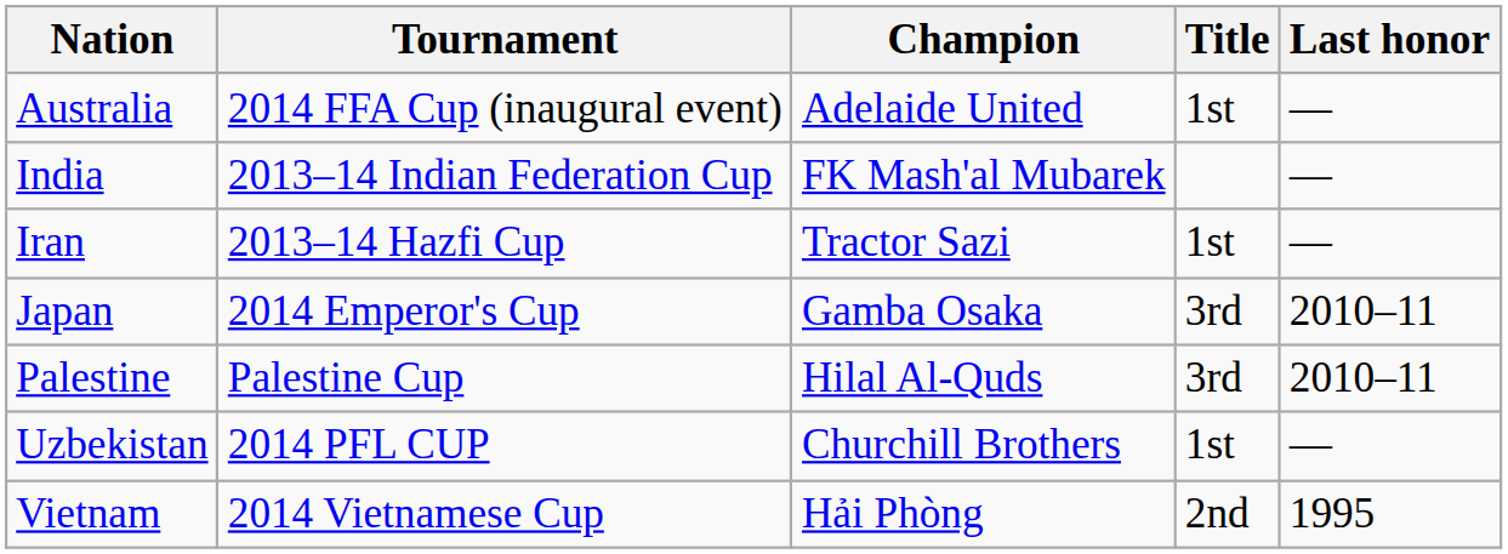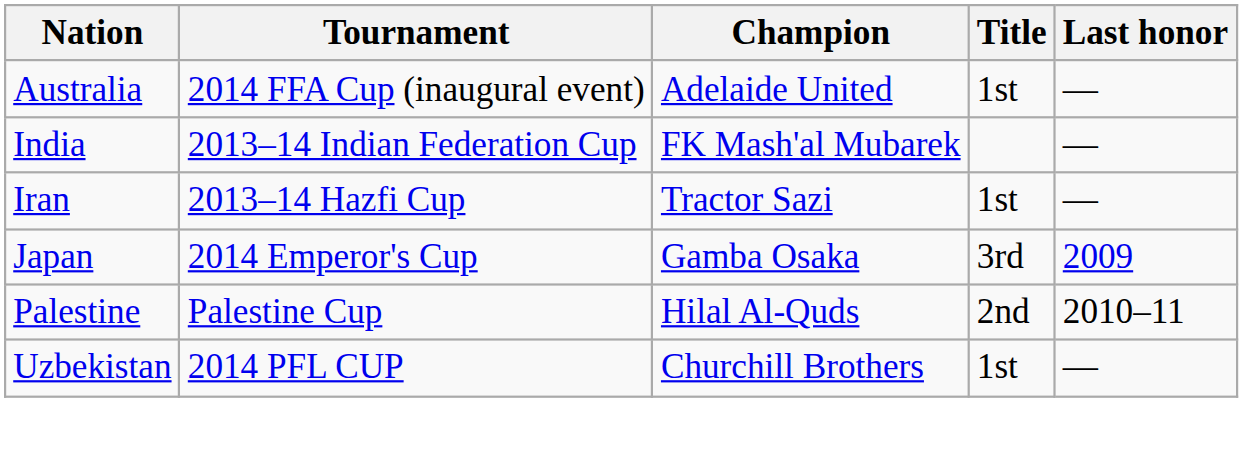 <table class="wikitable sortable">
 <tr>
 <th>Nation</th>
 <th>Tournament</th>
 <th>Champion</th>
 <th data-sort-type="number">Title</th>
 <th>Last honor</th>
 </tr>
 <tr>
 <td> <a href='#'>Australia</a></td>
 <td><a href='#'>2014 FFA Cup</a> (inaugural event)</td>
 <td><a href='#'>Adelaide United</a></td>
 <td>1st</td>
 <td>—</td>
 </tr>
 <tr>
 <td> <a href='#'>India</a></td>
 <td><a href='#'>2013–14 Indian Federation Cup</a></td>
 <td><a href='#'>FK Mash'al Mubarek</a></td>
 <td></td>
 <td>—</td>
 </tr>
 <tr>
 <td> <a href='#'>Iran</a></td>
 <td><a href='#'>2013–14 Hazfi Cup</a></td>
 <td><a href='#'>Tractor Sazi</a></td>
 <td>1st</td>
 <td>—</td>
 </tr>
 <tr>
 <td> <a href='#'>Japan</a></td>
 <td><a href='#'>2014 Emperor's Cup</a></td>
 <td><a href='#'>Gamba Osaka</a></td>
 <td>3rd</td>
-<td>2010–11</td>
+<td><a href='#'>2009</a></td>
 </tr>
 <tr>
 <td> <a href='#'>Palestine</a></td>
 <td><a href='#'>Palestine Cup</a></td>
 <td><a href='#'>Hilal Al-Quds</a></td>
-<td>3rd</td>
+<td>2nd</td>
 <td>2010–11</td>
 </tr>
 <tr>
 <td> <a href='#'>Uzbekistan</a></td>
 <td><a href='#'>2014 PFL CUP</a></td>
 <td><a href='#'>Churchill Brothers</a></td>
 <td>1st</td>
 <td>—</td>
 </tr>
-<tr>
-<td> <a href='#'>Vietnam</a></td>
-<td><a href='#'>2014 Vietnamese Cup</a></td>
-<td><a href='#'>Hải Phòng</a></td>
-<td>2nd</td>
-<td>1995</td>
-</tr>
 </table>
